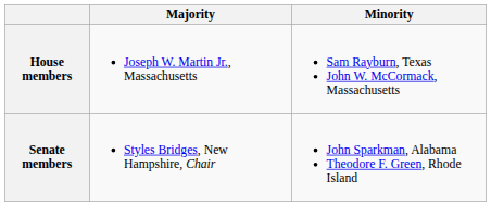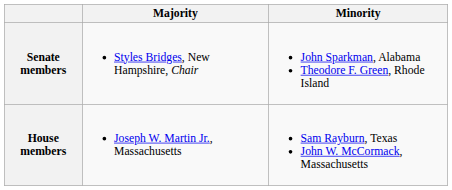 <table class=wikitable>
 <tr>
 <th></th>
 <th>Majority</th>
 <th>Minority</th>
 </tr>
 <tr>
+<th>Senate members</th>
+<td valign="top" ><br><ul><li><a href='#'>Styles Bridges</a>, New Hampshire, <em>Chair</em></li></ul></td>
+<td valign="top" ><br><ul><li><a href='#'>John Sparkman</a>, Alabama</li><li><a href='#'>Theodore F. Green</a>, Rhode Island</li></ul></td>
+</tr>
+<tr>
 <th>House members</th>
 <td valign="top" ><br><ul><li><a href='#'>Joseph W. Martin Jr.</a>, Massachusetts</li></ul></td>
 <td valign="top" ><br><ul><li><a href='#'>Sam Rayburn</a>, Texas</li><li><a href='#'>John W. McCormack</a>, Massachusetts</li></ul></td>
 </tr>
-<tr>
-<th>Senate members</th>
-<td valign="top" ><br><ul><li><a href='#'>Styles Bridges</a>, New Hampshire, <em>Chair</em></li></ul></td>
-<td valign="top" ><br><ul><li><a href='#'>John Sparkman</a>, Alabama</li><li><a href='#'>Theodore F. Green</a>, Rhode Island</li></ul></td>
-</tr>
 </table>
